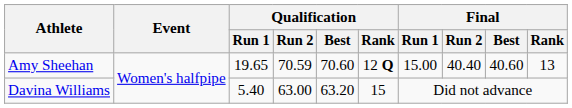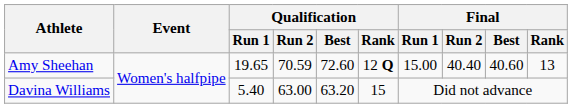 <table class="wikitable" style="font-size:90%">
 <tr>
 <th rowspan="2">Athlete</th>
 <th rowspan="2">Event</th>
 <th colspan="4">Qualification</th>
 <th colspan="4">Final</th>
 </tr>
 <tr style="font-size:95%">
 <th>Run 1</th>
 <th>Run 2</th>
 <th>Best</th>
 <th>Rank</th>
 <th>Run 1</th>
 <th>Run 2</th>
 <th>Best</th>
 <th>Rank</th>
 </tr>
 <tr align=center>
 <td align=left><a href='#'>Amy Sheehan</a></td>
 <td align=left rowspan=2><a href='#'>Women's halfpipe</a></td>
 <td>19.65</td>
 <td>70.59</td>
-<td>70.60</td>
+<td>72.60</td>
 <td>12 <strong>Q</strong></td>
 <td>15.00</td>
 <td>40.40</td>
 <td>40.60</td>
 <td>13</td>
 </tr>
 <tr align=center>
 <td align=left><a href='#'>Davina Williams</a></td>
 <td>5.40</td>
 <td>63.00</td>
 <td>63.20</td>
 <td>15</td>
 <td colspan=4>Did not advance</td>
 </tr>
 </table>
